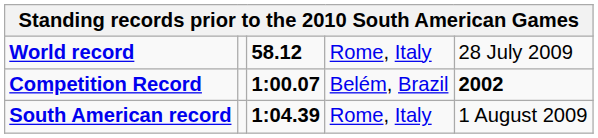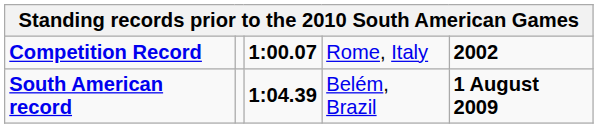 <table class="wikitable" width=75%>
 <tr>
 <th colspan="5">Standing records prior to the 2010 South American Games</th>
 </tr>
 <tr>
-<td><strong><a href='#'>World record</a></strong></td>
-<td></td>
-<td><strong>58.12</strong></td>
-<td><a href='#'>Rome</a>, <a href='#'>Italy</a></td>
-<td>28 July 2009</td>
-</tr>
-<tr>
 <td><strong><a href='#'>Competition Record</a></strong></td>
 <td></td>
 <td><strong>1:00.07</strong></td>
-<td><a href='#'>Belém</a>, <a href='#'>Brazil</a></td>
+<td><a href='#'>Rome</a>, <a href='#'>Italy</a></td>
 <td><strong>2002</strong></td>
 </tr>
 <tr>
 <td><strong><a href='#'>South American record</a></strong></td>
 <td></td>
 <td><strong>1:04.39</strong></td>
-<td><a href='#'>Rome</a>, <a href='#'>Italy</a></td>
-<td>1 August 2009</td>
+<td><a href='#'>Belém</a>, <a href='#'>Brazil</a></td>
+<td><strong>1 August 2009</strong></td>
 </tr>
 </table>
